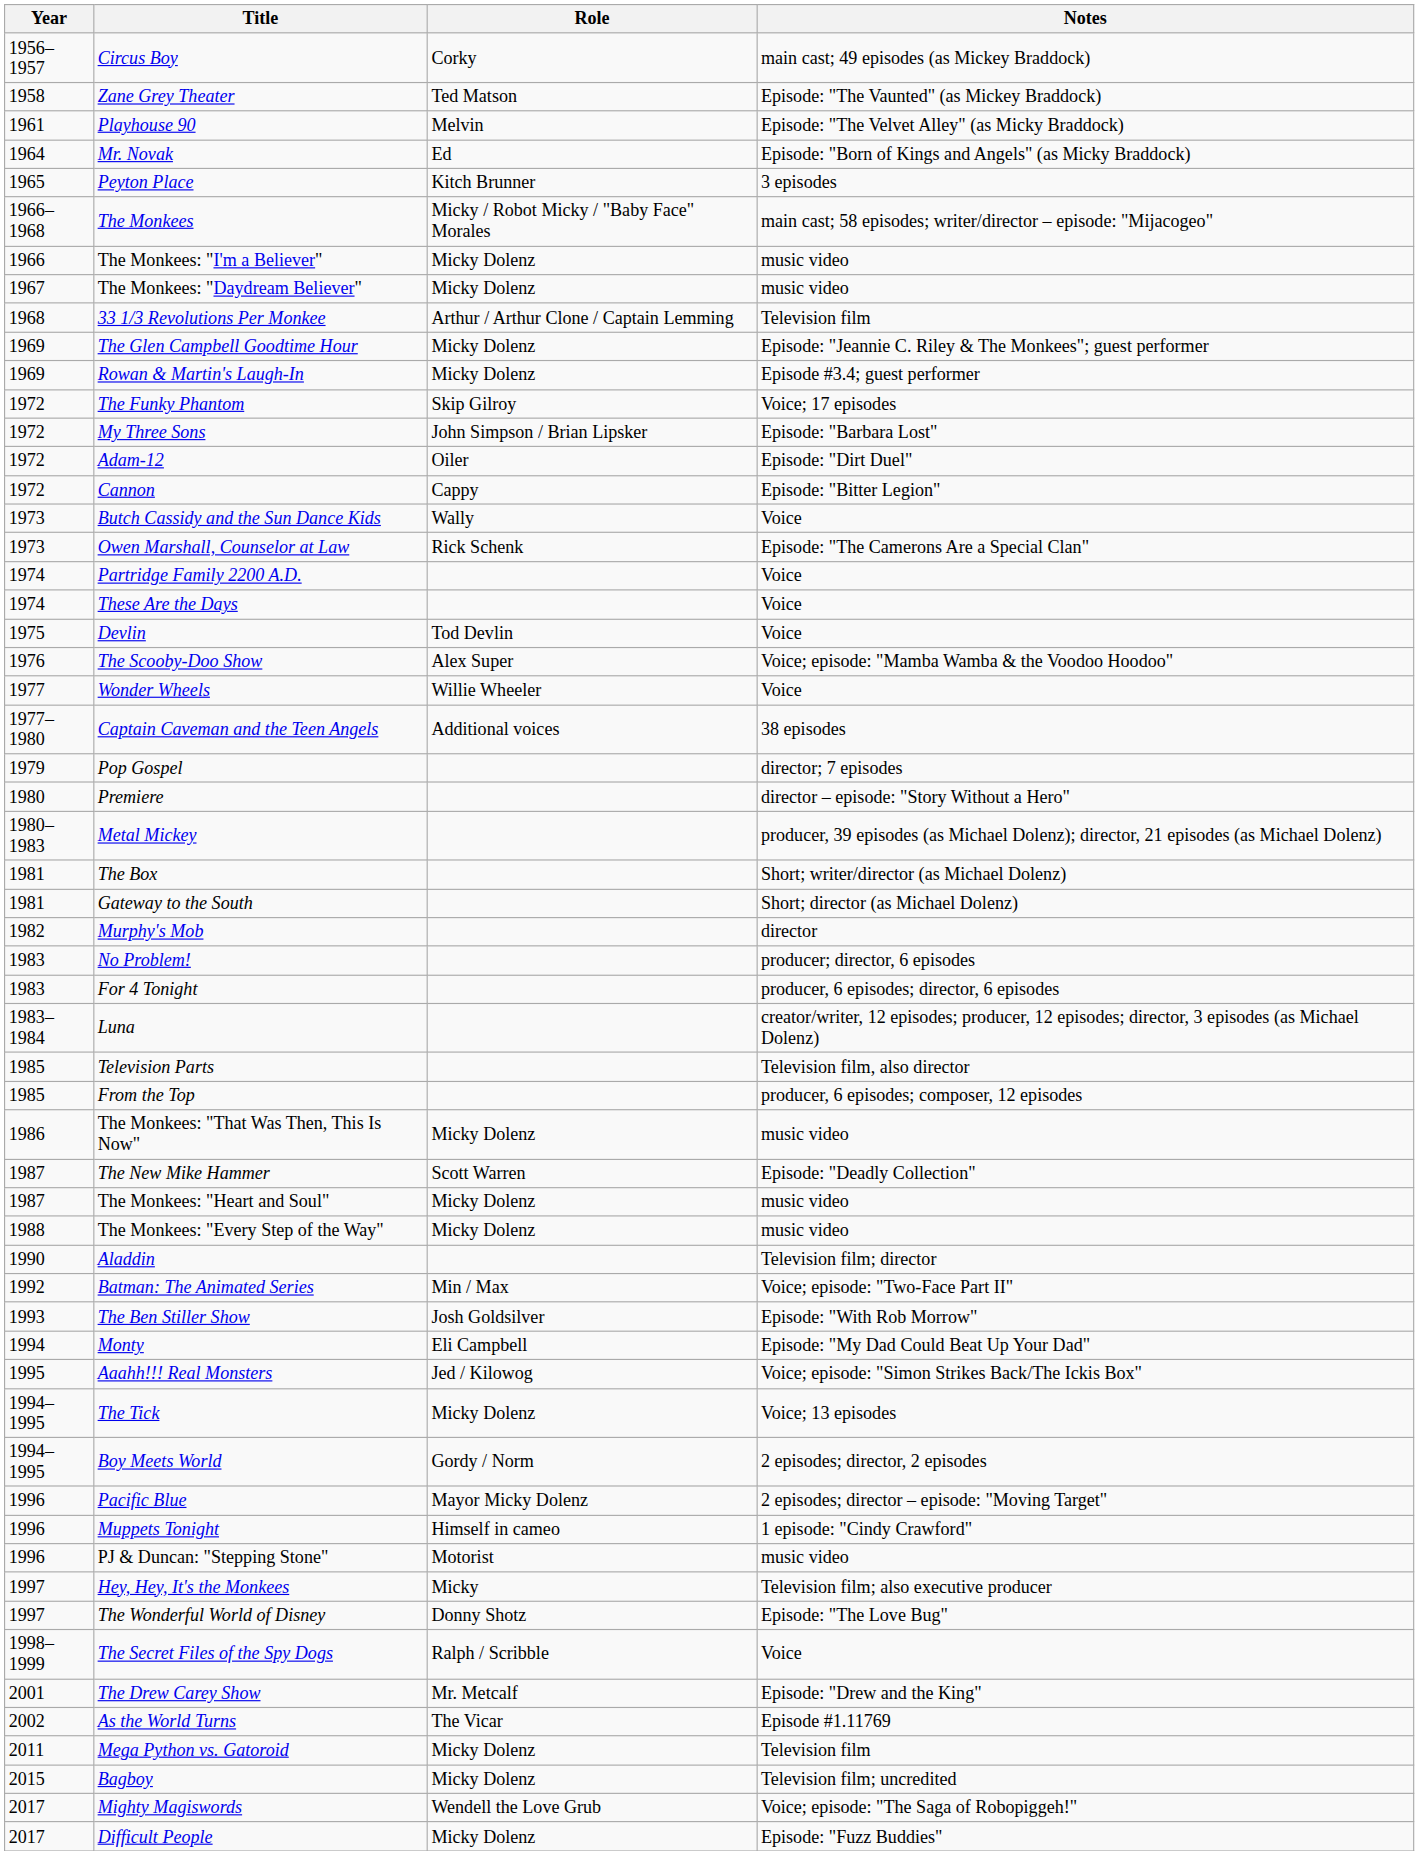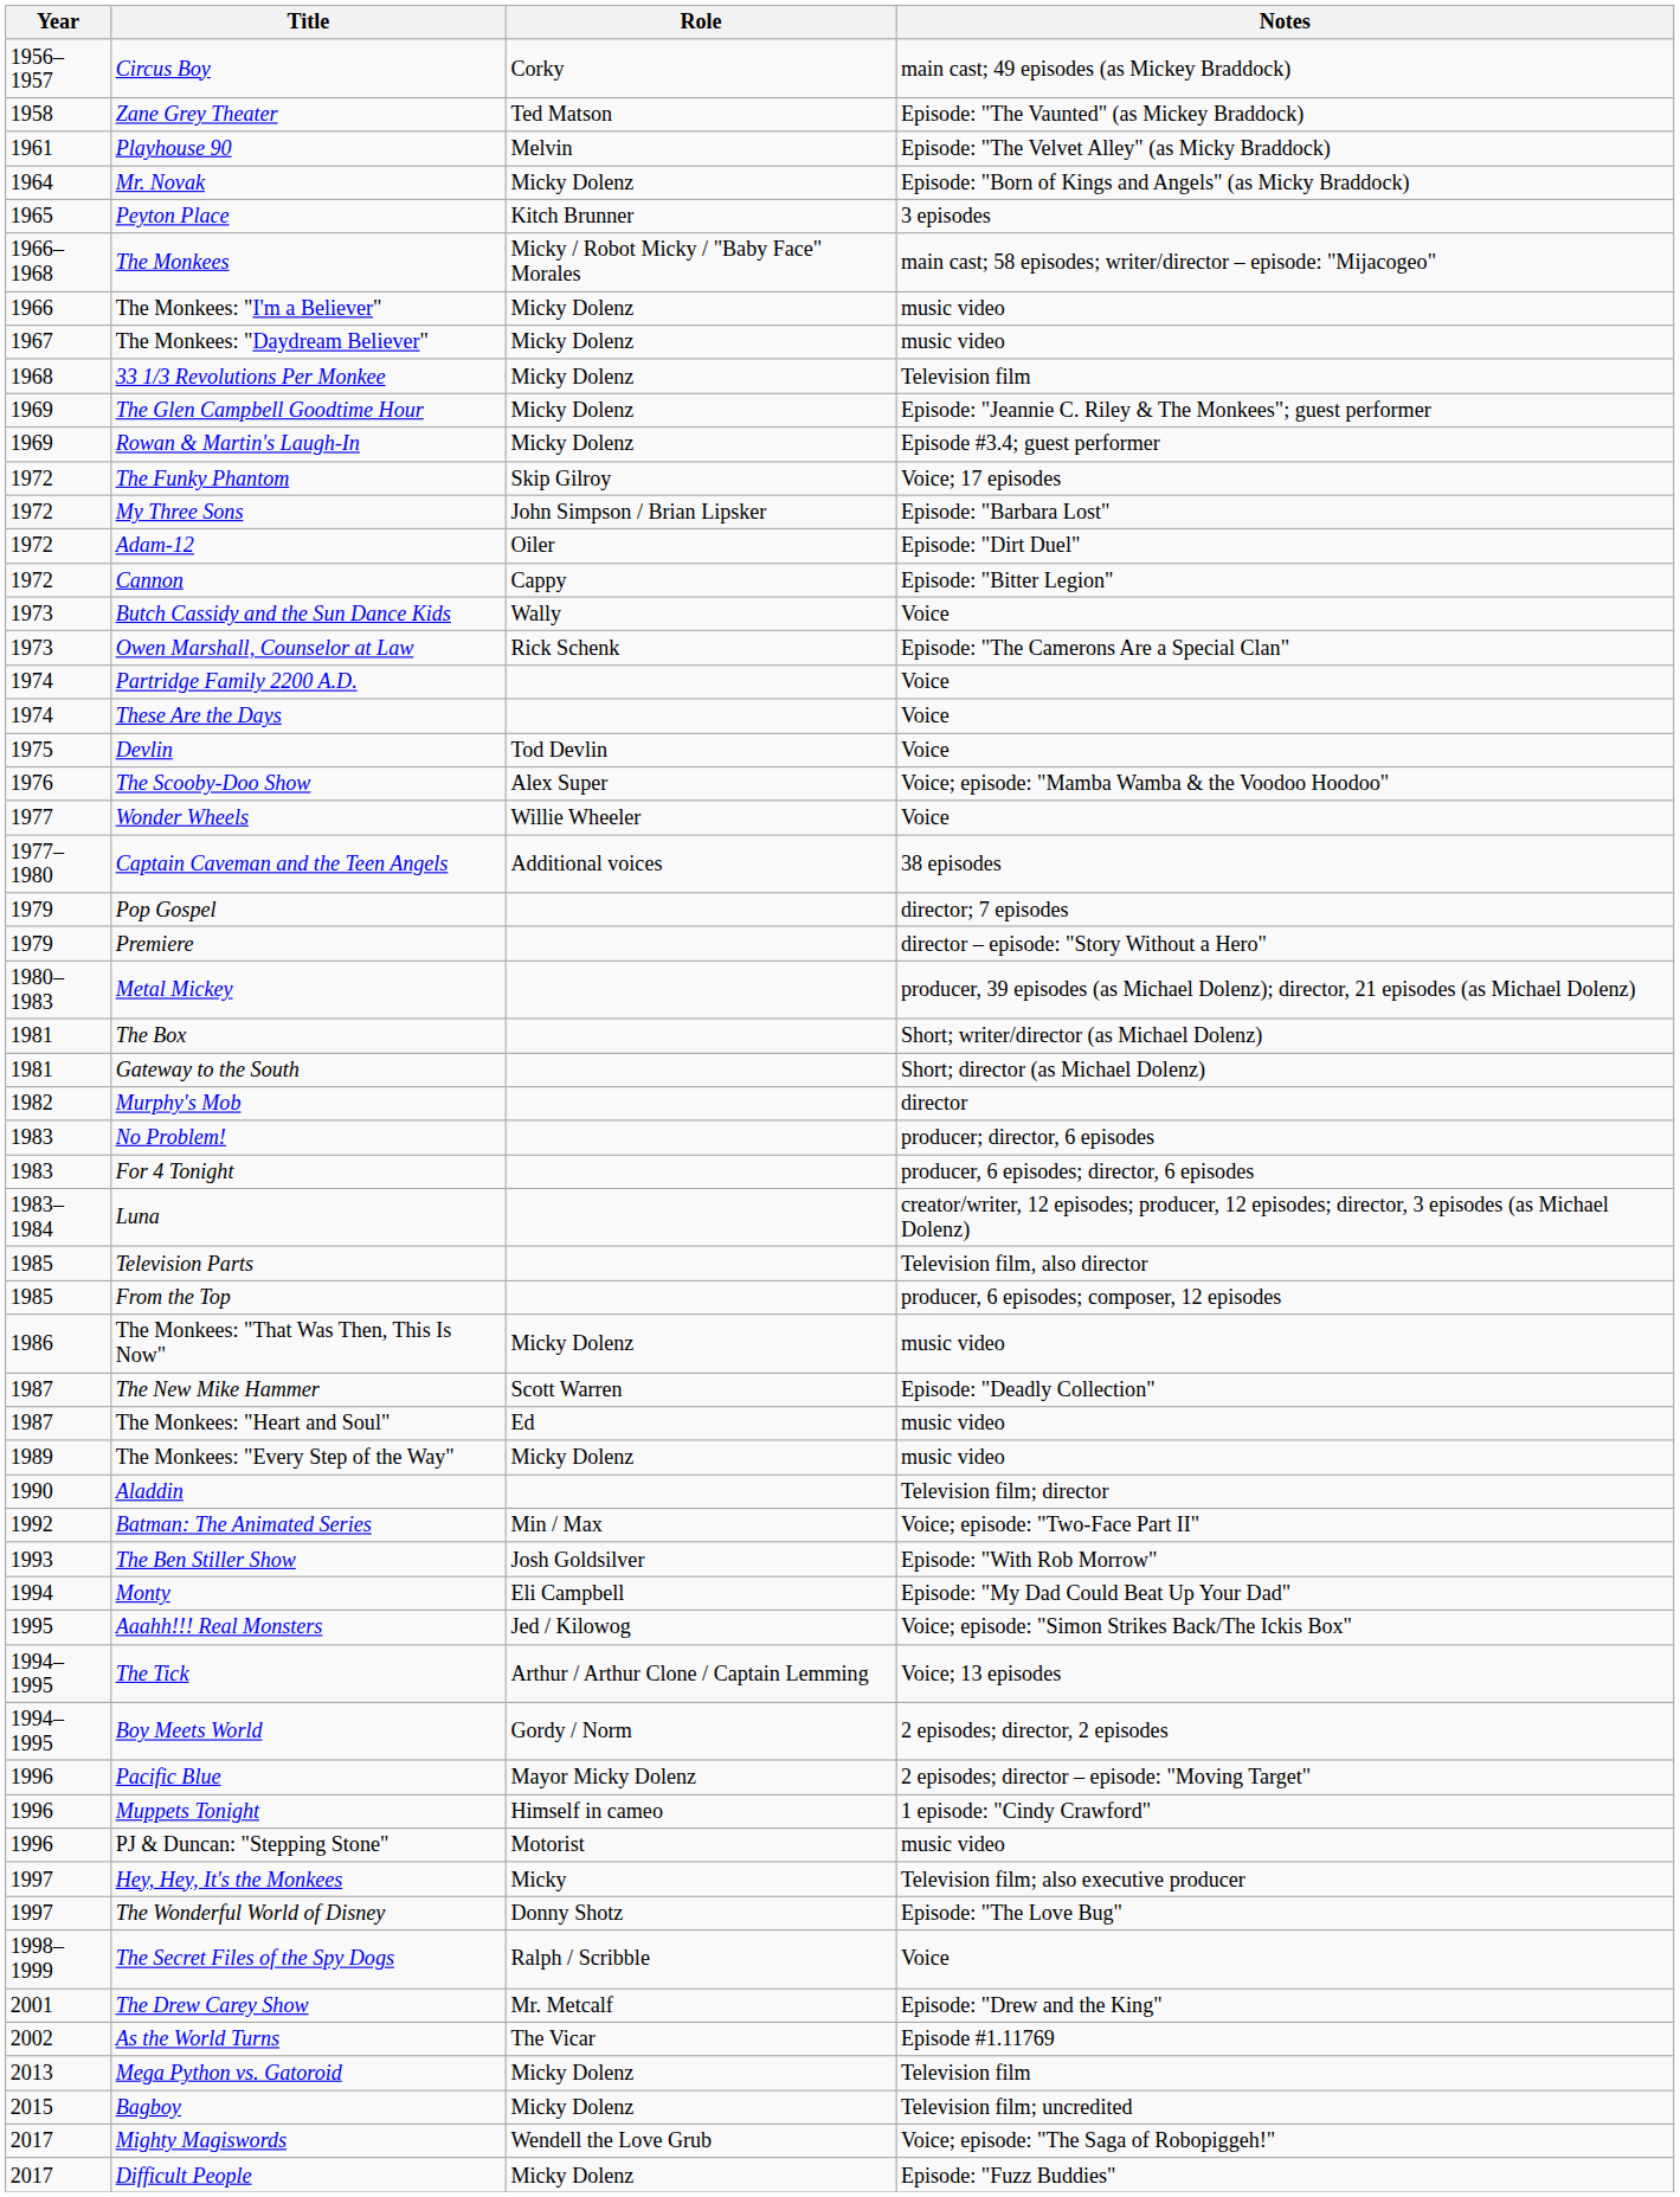 <table class="wikitable sortable">
 <tr>
 <th>Year</th>
 <th>Title</th>
 <th>Role</th>
 <th>Notes</th>
 </tr>
 <tr>
 <td>1956–1957</td>
 <td><em><a href='#'>Circus Boy</a></em></td>
 <td>Corky</td>
 <td>main cast; 49 episodes (as Mickey Braddock)</td>
 </tr>
 <tr>
 <td>1958</td>
 <td><em><a href='#'>Zane Grey Theater</a></em></td>
 <td>Ted Matson</td>
 <td>Episode: "The Vaunted" (as Mickey Braddock)</td>
 </tr>
 <tr>
 <td>1961</td>
 <td><em><a href='#'>Playhouse 90</a></em></td>
 <td>Melvin</td>
 <td>Episode: "The Velvet Alley" (as Micky Braddock)</td>
 </tr>
 <tr>
 <td>1964</td>
 <td><em><a href='#'>Mr. Novak</a></em></td>
-<td>Ed</td>
+<td>Micky Dolenz</td>
 <td>Episode: "Born of Kings and Angels" (as Micky Braddock)</td>
 </tr>
 <tr>
 <td>1965</td>
 <td><em><a href='#'>Peyton Place</a></em></td>
 <td>Kitch Brunner</td>
 <td>3 episodes</td>
 </tr>
 <tr>
 <td>1966–1968</td>
 <td><em><a href='#'>The Monkees</a></em></td>
 <td>Micky / Robot Micky / "Baby Face" Morales</td>
 <td>main cast; 58 episodes; writer/director – episode: "Mijacogeo"</td>
 </tr>
 <tr>
 <td>1966</td>
 <td>The Monkees: "<a href='#'>I'm a Believer</a>"</td>
 <td>Micky Dolenz</td>
 <td>music video</td>
 </tr>
 <tr>
 <td>1967</td>
 <td>The Monkees: "<a href='#'>Daydream Believer</a>"</td>
 <td>Micky Dolenz</td>
 <td>music video</td>
 </tr>
 <tr>
 <td>1968</td>
 <td><em><a href='#'>33 1/3 Revolutions Per Monkee</a></em></td>
-<td>Arthur / Arthur Clone / Captain Lemming</td>
+<td>Micky Dolenz</td>
 <td>Television film</td>
 </tr>
 <tr>
 <td>1969</td>
 <td><em><a href='#'>The Glen Campbell Goodtime Hour</a></em></td>
 <td>Micky Dolenz</td>
 <td>Episode: "Jeannie C. Riley & The Monkees"; guest performer</td>
 </tr>
 <tr>
 <td>1969</td>
 <td><em><a href='#'>Rowan & Martin's Laugh-In</a></em></td>
 <td>Micky Dolenz</td>
 <td>Episode #3.4; guest performer</td>
 </tr>
 <tr>
 <td>1972</td>
 <td><em><a href='#'>The Funky Phantom</a></em></td>
 <td>Skip Gilroy</td>
 <td>Voice; 17 episodes</td>
 </tr>
 <tr>
 <td>1972</td>
 <td><em><a href='#'>My Three Sons</a></em></td>
 <td>John Simpson / Brian Lipsker</td>
 <td>Episode: "Barbara Lost"</td>
 </tr>
 <tr>
 <td>1972</td>
 <td><em><a href='#'>Adam-12</a></em></td>
 <td>Oiler</td>
 <td>Episode: "Dirt Duel"</td>
 </tr>
 <tr>
 <td>1972</td>
 <td><em><a href='#'>Cannon</a></em></td>
 <td>Cappy</td>
 <td>Episode: "Bitter Legion"</td>
 </tr>
 <tr>
 <td>1973</td>
 <td><em><a href='#'>Butch Cassidy and the Sun Dance Kids</a></em></td>
 <td>Wally</td>
 <td>Voice</td>
 </tr>
 <tr>
 <td>1973</td>
 <td><em><a href='#'>Owen Marshall, Counselor at Law</a></em></td>
 <td>Rick Schenk</td>
 <td>Episode: "The Camerons Are a Special Clan"</td>
 </tr>
 <tr>
 <td>1974</td>
 <td><em><a href='#'>Partridge Family 2200 A.D.</a></em></td>
 <td></td>
 <td>Voice</td>
 </tr>
 <tr>
 <td>1974</td>
 <td><em><a href='#'>These Are the Days</a></em></td>
 <td></td>
 <td>Voice</td>
 </tr>
 <tr>
 <td>1975</td>
 <td><em><a href='#'>Devlin</a></em></td>
 <td>Tod Devlin</td>
 <td>Voice</td>
 </tr>
 <tr>
 <td>1976</td>
 <td><em><a href='#'>The Scooby-Doo Show</a></em></td>
 <td>Alex Super</td>
 <td>Voice; episode: "Mamba Wamba & the Voodoo Hoodoo"</td>
 </tr>
 <tr>
 <td>1977</td>
 <td><em><a href='#'>Wonder Wheels</a></em></td>
 <td>Willie Wheeler</td>
 <td>Voice</td>
 </tr>
 <tr>
 <td>1977–1980</td>
 <td><em><a href='#'>Captain Caveman and the Teen Angels</a></em></td>
 <td>Additional voices</td>
 <td>38 episodes</td>
 </tr>
 <tr>
 <td>1979</td>
 <td><em>Pop Gospel</em></td>
 <td></td>
 <td>director; 7 episodes</td>
 </tr>
 <tr>
-<td>1980</td>
+<td>1979</td>
 <td><em>Premiere</em></td>
 <td></td>
 <td>director – episode: "Story Without a Hero"</td>
 </tr>
 <tr>
 <td>1980–1983</td>
 <td><em><a href='#'>Metal Mickey</a></em></td>
 <td></td>
 <td>producer, 39 episodes (as Michael Dolenz); director, 21 episodes (as Michael Dolenz)</td>
 </tr>
 <tr>
 <td>1981</td>
 <td><em>The Box</em></td>
 <td></td>
 <td>Short; writer/director (as Michael Dolenz)</td>
 </tr>
 <tr>
 <td>1981</td>
 <td><em>Gateway to the South</em></td>
 <td></td>
 <td>Short; director (as Michael Dolenz)</td>
 </tr>
 <tr>
 <td>1982</td>
 <td><em><a href='#'>Murphy's Mob</a></em></td>
 <td></td>
 <td>director</td>
 </tr>
 <tr>
 <td>1983</td>
 <td><em><a href='#'>No Problem!</a></em></td>
 <td></td>
 <td>producer; director, 6 episodes</td>
 </tr>
 <tr>
 <td>1983</td>
 <td><em>For 4 Tonight</em></td>
 <td></td>
 <td>producer, 6 episodes; director, 6 episodes</td>
 </tr>
 <tr>
 <td>1983–1984</td>
 <td><em>Luna</em></td>
 <td></td>
 <td>creator/writer, 12 episodes; producer, 12 episodes; director, 3 episodes (as Michael Dolenz)</td>
 </tr>
 <tr>
 <td>1985</td>
 <td><em>Television Parts</em></td>
 <td></td>
 <td>Television film, also director</td>
 </tr>
 <tr>
 <td>1985</td>
 <td><em>From the Top</em></td>
 <td></td>
 <td>producer, 6 episodes; composer, 12 episodes</td>
 </tr>
 <tr>
 <td>1986</td>
 <td>The Monkees: "That Was Then, This Is Now"</td>
 <td>Micky Dolenz</td>
 <td>music video</td>
 </tr>
 <tr>
 <td>1987</td>
 <td><em>The New Mike Hammer</em></td>
 <td>Scott Warren</td>
 <td>Episode: "Deadly Collection"</td>
 </tr>
 <tr>
 <td>1987</td>
 <td>The Monkees: "Heart and Soul"</td>
-<td>Micky Dolenz</td>
+<td>Ed</td>
 <td>music video</td>
 </tr>
 <tr>
-<td>1988</td>
+<td>1989</td>
 <td>The Monkees: "Every Step of the Way"</td>
 <td>Micky Dolenz</td>
 <td>music video</td>
 </tr>
 <tr>
 <td>1990</td>
 <td><em><a href='#'>Aladdin</a></em></td>
 <td></td>
 <td>Television film; director</td>
 </tr>
 <tr>
 <td>1992</td>
 <td><em><a href='#'>Batman: The Animated Series</a></em></td>
 <td>Min / Max</td>
 <td>Voice; episode: "Two-Face Part II"</td>
 </tr>
 <tr>
 <td>1993</td>
 <td><em><a href='#'>The Ben Stiller Show</a></em></td>
 <td>Josh Goldsilver</td>
 <td>Episode: "With Rob Morrow"</td>
 </tr>
 <tr>
 <td>1994</td>
 <td><em><a href='#'>Monty</a></em></td>
 <td>Eli Campbell</td>
 <td>Episode: "My Dad Could Beat Up Your Dad"</td>
 </tr>
 <tr>
 <td>1995</td>
 <td><em><a href='#'>Aaahh!!! Real Monsters</a></em></td>
 <td>Jed / Kilowog</td>
 <td>Voice; episode: "Simon Strikes Back/The Ickis Box"</td>
 </tr>
 <tr>
 <td>1994–1995</td>
 <td><em><a href='#'>The Tick</a></em></td>
-<td>Micky Dolenz</td>
+<td>Arthur / Arthur Clone / Captain Lemming</td>
 <td>Voice; 13 episodes</td>
 </tr>
 <tr>
 <td>1994–1995</td>
 <td><em><a href='#'>Boy Meets World</a></em></td>
 <td>Gordy / Norm</td>
 <td>2 episodes; director, 2 episodes</td>
 </tr>
 <tr>
 <td>1996</td>
 <td><em><a href='#'>Pacific Blue</a></em></td>
 <td>Mayor Micky Dolenz</td>
 <td>2 episodes; director – episode: "Moving Target"</td>
 </tr>
 <tr>
 <td>1996</td>
 <td><em><a href='#'>Muppets Tonight</a></em></td>
 <td>Himself in cameo</td>
 <td>1 episode: "Cindy Crawford"</td>
 </tr>
 <tr>
 <td>1996</td>
 <td>PJ & Duncan: "Stepping Stone"</td>
 <td>Motorist</td>
 <td>music video</td>
 </tr>
 <tr>
 <td>1997</td>
 <td><em><a href='#'>Hey, Hey, It's the Monkees</a></em></td>
 <td>Micky</td>
 <td>Television film; also executive producer</td>
 </tr>
 <tr>
 <td>1997</td>
 <td><em>The Wonderful World of Disney</em></td>
 <td>Donny Shotz</td>
 <td>Episode: "The Love Bug"</td>
 </tr>
 <tr>
 <td>1998–1999</td>
 <td><em><a href='#'>The Secret Files of the Spy Dogs</a></em></td>
 <td>Ralph / Scribble</td>
 <td>Voice</td>
 </tr>
 <tr>
 <td>2001</td>
 <td><em><a href='#'>The Drew Carey Show</a></em></td>
 <td>Mr. Metcalf</td>
 <td>Episode: "Drew and the King"</td>
 </tr>
 <tr>
 <td>2002</td>
 <td><em><a href='#'>As the World Turns</a></em></td>
 <td>The Vicar</td>
 <td>Episode #1.11769</td>
 </tr>
 <tr>
-<td>2011</td>
+<td>2013</td>
 <td><em><a href='#'>Mega Python vs. Gatoroid</a></em></td>
 <td>Micky Dolenz</td>
 <td>Television film</td>
 </tr>
 <tr>
 <td>2015</td>
 <td><em><a href='#'>Bagboy</a></em></td>
 <td>Micky Dolenz</td>
 <td>Television film; uncredited</td>
 </tr>
 <tr>
 <td>2017</td>
 <td><em><a href='#'>Mighty Magiswords</a></em></td>
 <td>Wendell the Love Grub</td>
 <td>Voice; episode: "The Saga of Robopiggeh!"</td>
 </tr>
 <tr>
 <td>2017</td>
 <td><em><a href='#'>Difficult People</a></em></td>
 <td>Micky Dolenz</td>
 <td>Episode: "Fuzz Buddies"</td>
 </tr>
 </table>
